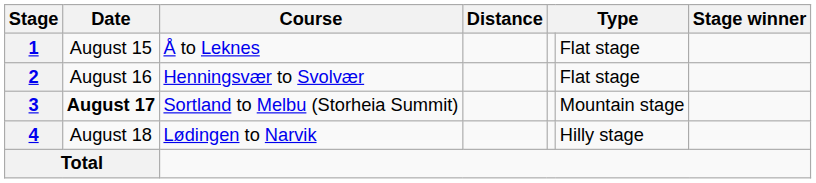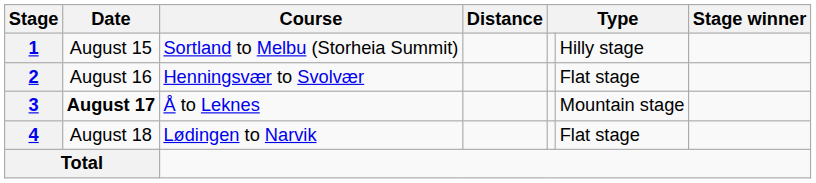 <table class="wikitable">
 <tr>
 <th scope="col">Stage</th>
 <th scope="col">Date</th>
 <th scope="col">Course</th>
 <th scope="col">Distance</th>
 <th scope="col" colspan="2">Type</th>
 <th scope="col">Stage winner</th>
 </tr>
 <tr>
 <th scope="row" style="text-align:center;"><a href='#'>1</a></th>
 <td style="text-align:center;">August 15</td>
-<td><a href='#'>Å</a> to <a href='#'>Leknes</a></td>
+<td><a href='#'>Sortland</a> to <a href='#'>Melbu</a> (Storheia Summit)</td>
 <td style="text-align:center;"></td>
 <td></td>
-<td>Flat stage</td>
+<td>Hilly stage</td>
 <td></td>
 </tr>
 <tr>
 <th scope="row" style="text-align:center;"><a href='#'>2</a></th>
 <td style="text-align:center;">August 16</td>
 <td><a href='#'>Henningsvær</a> to <a href='#'>Svolvær</a></td>
 <td style="text-align:center;"></td>
 <td></td>
 <td>Flat stage</td>
 <td></td>
 </tr>
 <tr>
 <th scope="row" style="text-align:center;"><a href='#'>3</a></th>
 <td style="text-align:center;"><strong>August 17</strong></td>
-<td><a href='#'>Sortland</a> to <a href='#'>Melbu</a> (Storheia Summit)</td>
+<td><a href='#'>Å</a> to <a href='#'>Leknes</a></td>
 <td style="text-align:center;"></td>
 <td></td>
 <td>Mountain stage</td>
 <td></td>
 </tr>
 <tr>
 <th scope="row" style="text-align:center;"><a href='#'>4</a></th>
 <td style="text-align:center;">August 18</td>
 <td><a href='#'>Lødingen</a> to <a href='#'>Narvik</a></td>
 <td style="text-align:center;"></td>
 <td></td>
-<td>Hilly stage</td>
+<td>Flat stage</td>
 <td></td>
 </tr>
 <tr>
 <th colspan="2">Total</th>
 <td colspan="5" style="text-align:center;"></td>
 </tr>
 </table>
